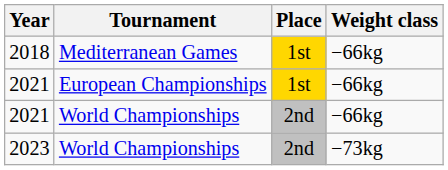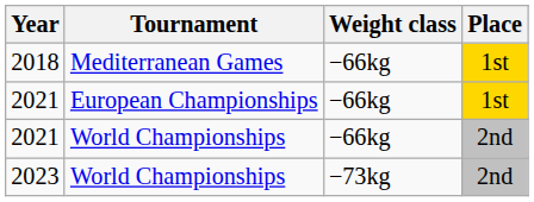 <table class="wikitable">
 <tr>
 <th>Year</th>
 <th>Tournament</th>
+<th>Weight class</th>
 <th>Place</th>
-<th>Weight class</th>
 </tr>
 <tr>
 <td>2018</td>
 <td><a href='#'>Mediterranean Games</a></td>
+<td>−66kg</td>
 <td bgcolor="gold" align="center">1st</td>
-<td>−66kg</td>
 </tr>
 <tr>
 <td>2021</td>
 <td><a href='#'>European Championships</a></td>
+<td>−66kg</td>
 <td bgcolor="gold" align="center">1st</td>
-<td>−66kg</td>
 </tr>
 <tr>
 <td>2021</td>
 <td><a href='#'>World Championships</a></td>
+<td>−66kg</td>
 <td bgcolor="silver" align="center">2nd</td>
-<td>−66kg</td>
 </tr>
 <tr>
 <td>2023</td>
 <td><a href='#'>World Championships</a></td>
+<td>−73kg</td>
 <td bgcolor="silver" align="center">2nd</td>
-<td>−73kg</td>
 </tr>
 </table>
